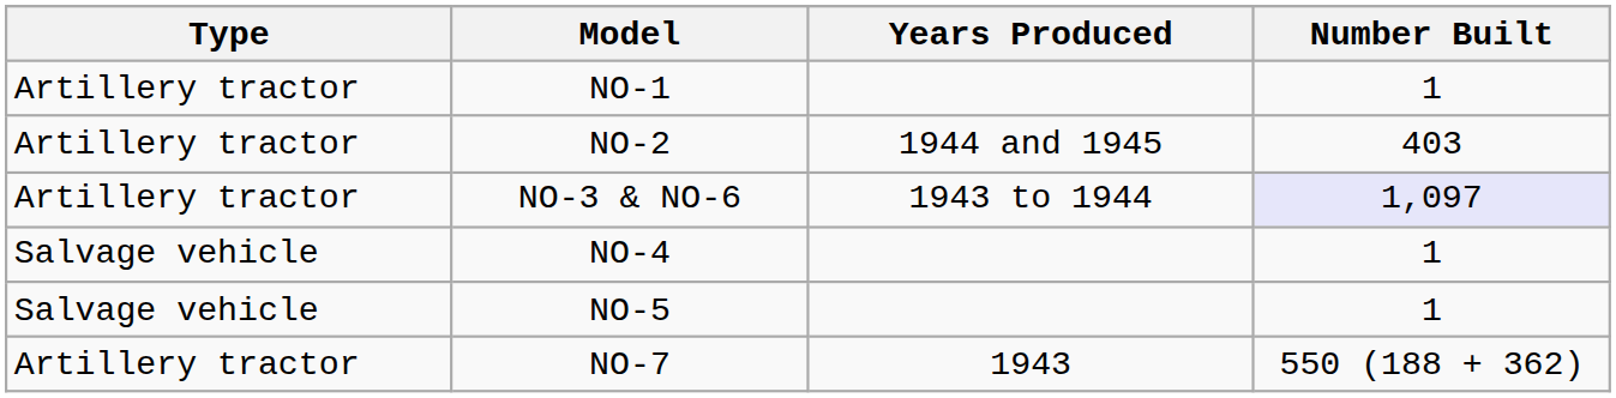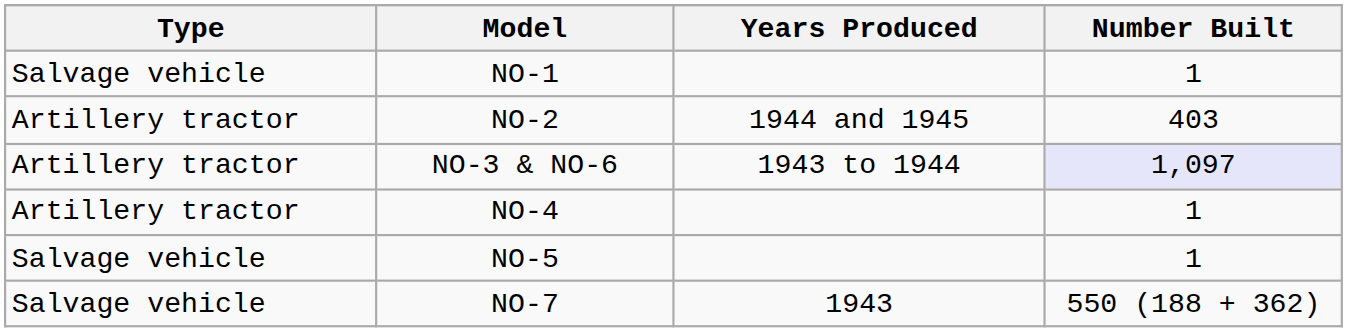 <table class="wikitable">
 <tr style="vertical-align:top; text-align:center;">
 </tr>
 <tr>
 <th width="25%">Type</th>
 <th width="20%">Model</th>
 <th width="25%">Years Produced</th>
 <th width="20%">Number Built</th>
 </tr>
 <tr style="vertical-align:top; text-align:center;">
-<td style="text-align:left">Artillery tractor</td>
+<td style="text-align:left">Salvage vehicle</td>
 <td>NO-1</td>
 <td></td>
 <td>1</td>
 </tr>
 <tr style="vertical-align:top; text-align:center;">
 <td style="text-align:left">Artillery tractor</td>
 <td>NO-2</td>
 <td>1944 and 1945</td>
 <td>403</td>
 </tr>
 <tr style="vertical-align:top; text-align:center;">
 <td style="text-align:left">Artillery tractor</td>
 <td>NO-3 & NO-6</td>
 <td>1943 to 1944</td>
 <td style="background: lavender;">1,097</td>
 </tr>
 <tr style="vertical-align:top; text-align:center;">
-<td style="text-align:left">Salvage vehicle</td>
+<td style="text-align:left">Artillery tractor</td>
 <td>NO-4</td>
 <td></td>
 <td>1</td>
 </tr>
 <tr style="vertical-align:top; text-align:center;">
 <td style="text-align:left">Salvage vehicle</td>
 <td>NO-5</td>
 <td></td>
 <td>1</td>
 </tr>
 <tr style="vertical-align:top; text-align:center;">
-<td style="text-align:left">Artillery tractor</td>
+<td style="text-align:left">Salvage vehicle</td>
 <td>NO-7</td>
 <td>1943</td>
 <td>550 (188 + 362)</td>
 </tr>
 </table>
